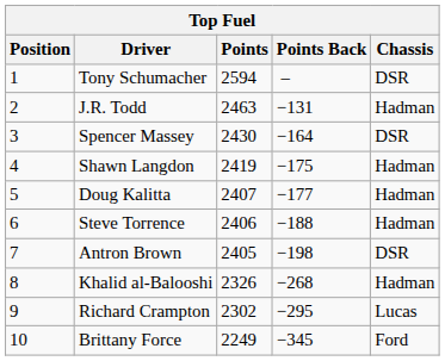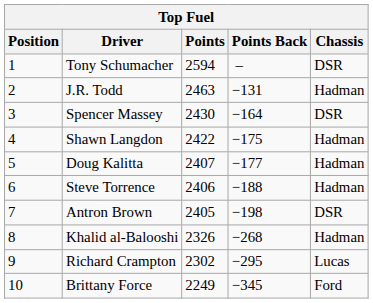 <table class="wikitable" style="font-size:90%;">
 <tr>
 <th colspan="5">Top Fuel</th>
 </tr>
 <tr>
 <th>Position</th>
 <th>Driver</th>
 <th>Points</th>
 <th>Points Back</th>
 <th>Chassis</th>
 </tr>
 <tr>
 <td>1</td>
 <td>Tony Schumacher</td>
 <td>2594</td>
 <td> –</td>
 <td>DSR</td>
 </tr>
 <tr>
 <td>2</td>
 <td>J.R. Todd</td>
 <td>2463</td>
 <td>−131</td>
 <td>Hadman</td>
 </tr>
 <tr>
 <td>3</td>
 <td>Spencer Massey</td>
 <td>2430</td>
 <td>−164</td>
 <td>DSR</td>
 </tr>
 <tr>
 <td>4</td>
 <td>Shawn Langdon</td>
-<td>2419</td>
+<td>2422</td>
 <td>−175</td>
 <td>Hadman</td>
 </tr>
 <tr>
 <td>5</td>
 <td>Doug Kalitta</td>
 <td>2407</td>
 <td>−177</td>
 <td>Hadman</td>
 </tr>
 <tr>
 <td>6</td>
 <td>Steve Torrence</td>
 <td>2406</td>
 <td>−188</td>
 <td>Hadman</td>
 </tr>
 <tr>
 <td>7</td>
 <td>Antron Brown</td>
 <td>2405</td>
 <td>−198</td>
 <td>DSR</td>
 </tr>
 <tr>
 <td>8</td>
 <td>Khalid al-Balooshi</td>
 <td>2326</td>
 <td>−268</td>
 <td>Hadman</td>
 </tr>
 <tr>
 <td>9</td>
 <td>Richard Crampton</td>
 <td>2302</td>
 <td>−295</td>
 <td>Lucas</td>
 </tr>
 <tr>
 <td>10</td>
 <td>Brittany Force</td>
 <td>2249</td>
 <td>−345</td>
 <td>Ford</td>
 </tr>
 </table>
